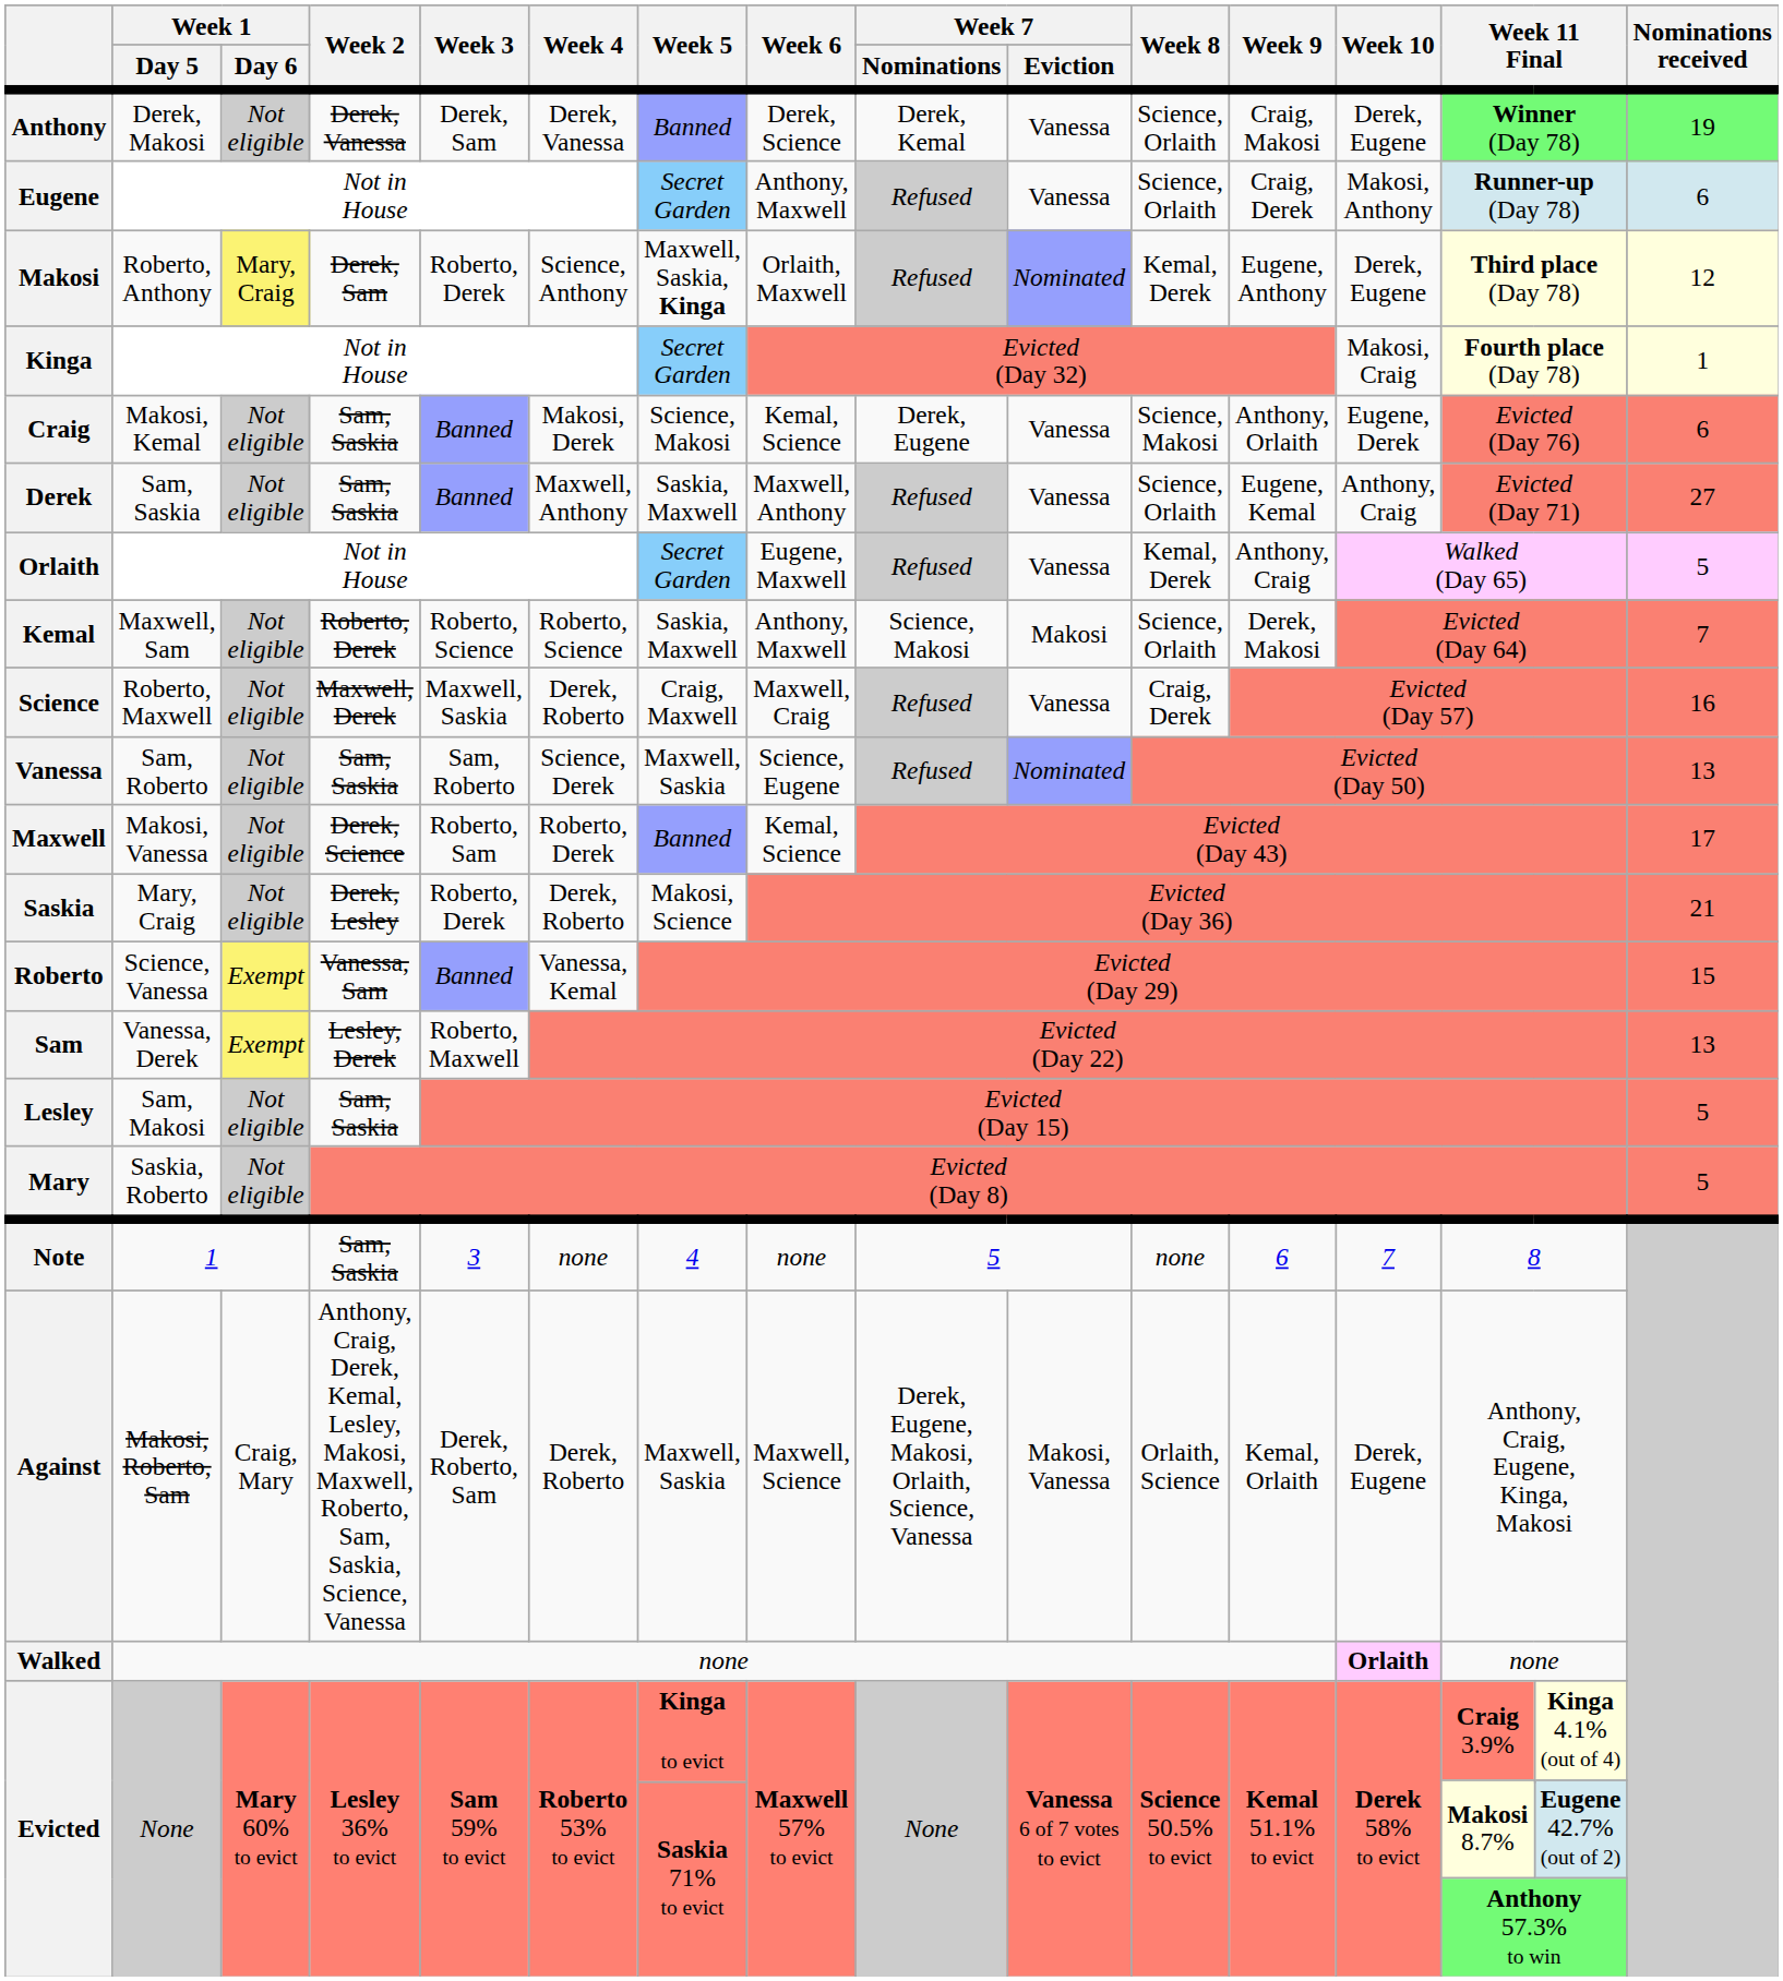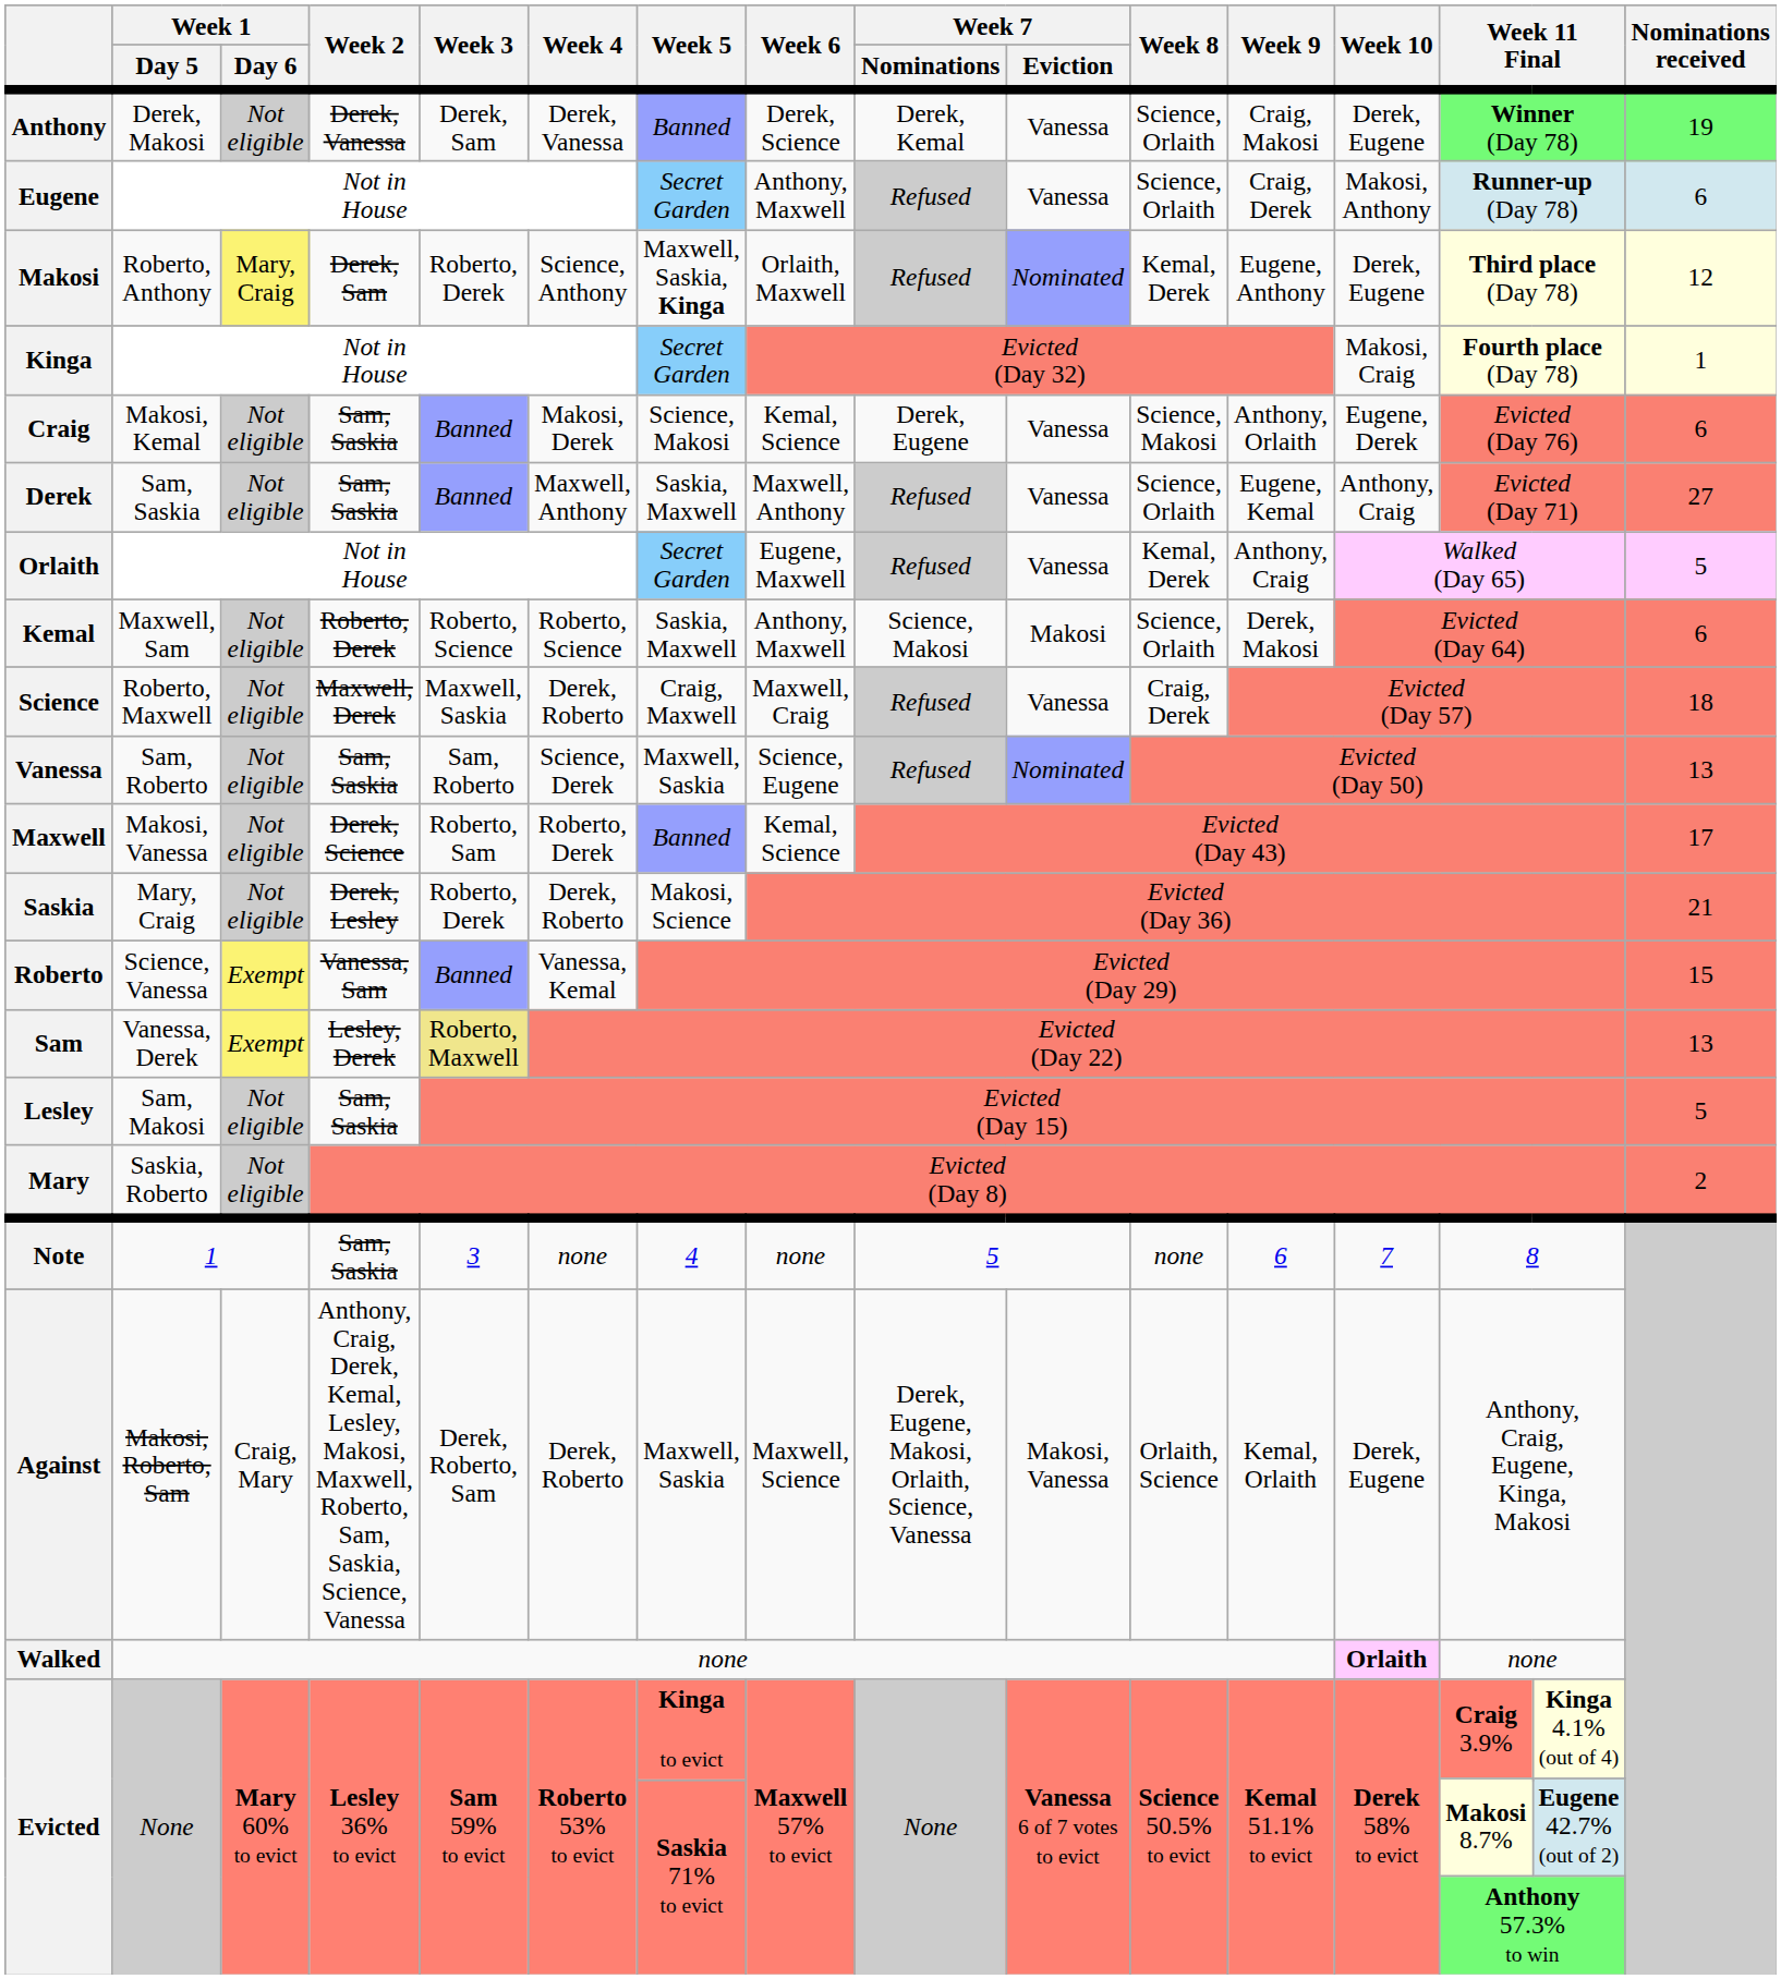 <table class="wikitable" style="text-align:center; font-size:85%; width:100%; line-height:15px;">
 <tr>
 <th scope="col" style="width:5%" rowspan="2"></th>
 <th scope="colgroup" style="width:10%" colspan="2">Week 1</th>
 <th scope="col" style="width:5%" rowspan="2">Week 2</th>
 <th scope="col" style="width:5%" rowspan="2">Week 3</th>
 <th scope="col" style="width:5%" rowspan="2">Week 4</th>
 <th scope="col" style="width:5%" rowspan="2">Week 5</th>
 <th scope="col" style="width:5%" rowspan="2">Week 6</th>
 <th scope="colgroup" style="width:10%" colspan="2">Week 7</th>
 <th scope="col" style="width:5%" rowspan="2">Week 8</th>
 <th scope="col" style="width:5%" rowspan="2">Week 9</th>
 <th scope="col" style="width:5%" rowspan="2">Week 10</th>
 <th scope="colgroup" style="width:10%" rowspan="2" colspan="2">Week 11<br>Final</th>
 <th scope="col" style="width:5%" rowspan="2">Nominations received</th>
 </tr>
 <tr>
 <th scope="col" style="width:5%">Day 5</th>
 <th scope="col" style="width:5%">Day 6</th>
 <th scope="col" style="width:5%">Nominations</th>
 <th scope="col" style="width:5%">Eviction</th>
 </tr>
 <tr style="border-top:5px solid">
 <th scope="row">Anthony</th>
 <td>Derek,<br>Makosi</td>
 <td style=background:#CCCCCC><em>Not<br>eligible</em></td>
 <td><s>Derek,<br>Vanessa</s></td>
 <td>Derek,<br>Sam</td>
 <td>Derek,<br>Vanessa</td>
 <td style="background:#959FFD"><em>Banned</em></td>
 <td>Derek,<br>Science</td>
 <td style="background:#">Derek,<br>Kemal</td>
 <td>Vanessa</td>
 <td>Science,<br>Orlaith</td>
 <td>Craig,<br>Makosi</td>
 <td>Derek,<br>Eugene</td>
 <td colspan="2" style="background:#73FB76"><strong>Winner</strong><br>(Day 78)</td>
 <td style="background:#73FB76">19</td>
 </tr>
 <tr>
 <th scope="row">Eugene</th>
 <td style="background:#ffffff" colspan="5"><em>Not in<br>House</em></td>
 <td style="background:#87CEFA"><em>Secret<br>Garden</em></td>
 <td>Anthony,<br>Maxwell</td>
 <td style="background:#CCCCCC"><em>Refused</em></td>
 <td>Vanessa</td>
 <td>Science,<br>Orlaith</td>
 <td>Craig,<br>Derek</td>
 <td>Makosi,<br>Anthony</td>
 <td colspan="2" style="background:#D1E8EF"><strong>Runner-up</strong><br>(Day 78)</td>
 <td style="background:#D1E8EF">6</td>
 </tr>
 <tr>
 <th scope="row">Makosi</th>
 <td>Roberto,<br>Anthony</td>
 <td style="background:#FBF373">Mary,<br>Craig</td>
 <td><s>Derek,<br>Sam</s></td>
 <td>Roberto,<br>Derek</td>
 <td>Science,<br>Anthony</td>
 <td>Maxwell,<br>Saskia,<br><strong>Kinga</strong></td>
 <td>Orlaith,<br>Maxwell</td>
 <td style="background:#CCCCCC"><em>Refused</em></td>
 <td style="background:#959FFD"><em>Nominated</em></td>
 <td>Kemal,<br>Derek</td>
 <td>Eugene,<br>Anthony</td>
 <td>Derek,<br>Eugene</td>
 <td colspan="2" style="background:#ffffdd"><strong>Third place</strong><br>(Day 78)</td>
 <td style="background:#ffffdd">12</td>
 </tr>
 <tr>
 <th scope="row">Kinga</th>
 <td style="background:#ffffff" colspan="5"><em>Not in<br>House</em></td>
 <td style="background:#87CEFA"><em>Secret<br>Garden</em></td>
 <td style="background:#fa8072" colspan="5"><em>Evicted</em><br>(Day 32)</td>
 <td>Makosi,<br>Craig</td>
 <td colspan="2" style="background:#ffffdd"><strong>Fourth place</strong><br>(Day 78)</td>
 <td style="background:#ffffdd">1</td>
 </tr>
 <tr>
 <th scope="row">Craig</th>
 <td>Makosi,<br>Kemal</td>
 <td style="background:#CCCCCC"><em>Not<br>eligible</em></td>
 <td><s>Sam,<br>Saskia</s></td>
 <td style="background:#959FFD"><em>Banned</em></td>
 <td>Makosi,<br>Derek</td>
 <td>Science,<br>Makosi</td>
 <td>Kemal,<br>Science</td>
 <td style="background:#">Derek,<br>Eugene</td>
 <td>Vanessa</td>
 <td>Science,<br>Makosi</td>
 <td>Anthony,<br>Orlaith</td>
 <td>Eugene,<br>Derek</td>
 <td colspan="2" style="background:#fa8072"><em>Evicted</em><br>(Day 76)</td>
 <td style="background:#fa8072">6</td>
 </tr>
 <tr>
 <th scope="row">Derek</th>
 <td>Sam,<br>Saskia</td>
 <td style="background:#CCCCCC"><em>Not<br>eligible</em></td>
 <td><s>Sam,<br>Saskia</s></td>
 <td style="background:#959FFD"><em>Banned</em></td>
 <td>Maxwell,<br>Anthony</td>
 <td>Saskia,<br>Maxwell</td>
 <td>Maxwell,<br>Anthony</td>
 <td style="background:#CCCCCC"><em>Refused</em></td>
 <td>Vanessa</td>
 <td>Science,<br>Orlaith</td>
 <td>Eugene,<br>Kemal</td>
 <td>Anthony,<br>Craig</td>
 <td colspan="2" style="background:#fa8072"><em>Evicted</em><br>(Day 71)</td>
 <td style="background:#fa8072">27</td>
 </tr>
 <tr>
 <th scope="row">Orlaith</th>
 <td style="background:#ffffff" colspan="5"><em>Not in<br>House</em></td>
 <td style="background:#87CEFA"><em>Secret<br>Garden</em></td>
 <td>Eugene,<br>Maxwell</td>
 <td style="background:#CCCCCC"><em>Refused</em></td>
 <td>Vanessa</td>
 <td>Kemal,<br>Derek</td>
 <td>Anthony,<br>Craig</td>
 <td style="background:#FFCCFF" colspan="3"><em>Walked</em><br>(Day 65)</td>
 <td style="background:#FFCCFF">5</td>
 </tr>
 <tr>
 <th scope="row">Kemal</th>
 <td>Maxwell,<br>Sam</td>
 <td style="background:#CCCCCC"><em>Not<br>eligible</em></td>
 <td><s>Roberto,<br>Derek</s></td>
 <td>Roberto,<br>Science</td>
 <td>Roberto,<br>Science</td>
 <td>Saskia,<br>Maxwell</td>
 <td>Anthony,<br>Maxwell</td>
 <td style="background:#">Science,<br>Makosi</td>
 <td>Makosi</td>
 <td>Science,<br>Orlaith</td>
 <td>Derek,<br>Makosi</td>
 <td style="background:#fa8072" colspan="3"><em>Evicted</em><br> (Day 64)</td>
-<td style="background:#fa8072">7</td>
+<td style="background:#fa8072">6</td>
 </tr>
 <tr>
 <th scope="row">Science</th>
 <td>Roberto,<br>Maxwell</td>
 <td style="background:#CCCCCC"><em>Not<br>eligible</em></td>
 <td><s>Maxwell,<br>Derek</s></td>
 <td>Maxwell,<br>Saskia</td>
 <td>Derek,<br>Roberto</td>
 <td>Craig,<br>Maxwell</td>
 <td>Maxwell,<br>Craig</td>
 <td style="background:#CCCCCC"><em>Refused</em></td>
 <td>Vanessa</td>
 <td>Craig,<br>Derek</td>
 <td style="background:#fa8072" colspan="4"><em>Evicted</em><br>(Day 57)</td>
-<td style="background:#fa8072">16</td>
+<td style="background:#fa8072">18</td>
 </tr>
 <tr>
 <th scope="row">Vanessa</th>
 <td>Sam,<br>Roberto</td>
 <td style="background:#CCCCCC"><em>Not<br>eligible</em></td>
 <td><s>Sam,<br>Saskia</s></td>
 <td>Sam,<br>Roberto</td>
 <td>Science,<br>Derek</td>
 <td>Maxwell,<br>Saskia</td>
 <td>Science,<br>Eugene</td>
 <td style="background:#CCCCCC"><em>Refused</em></td>
 <td style="background:#959FFD"><em>Nominated</em></td>
 <td style="background:#fa8072" colspan="5"><em>Evicted</em><br>(Day 50)</td>
 <td style="background:#fa8072">13</td>
 </tr>
 <tr>
 <th scope="row">Maxwell</th>
 <td>Makosi,<br>Vanessa</td>
 <td style="background:#CCCCCC"><em>Not<br>eligible</em></td>
 <td><s>Derek,<br>Science</s></td>
 <td>Roberto,<br>Sam</td>
 <td>Roberto,<br>Derek</td>
 <td style="background:#959FFD"><em>Banned</em></td>
 <td>Kemal,<br>Science</td>
 <td style="background:#fa8072" colspan="7"><em>Evicted</em><br>(Day 43)</td>
 <td style="background:#fa8072">17</td>
 </tr>
 <tr>
 <th scope="row">Saskia</th>
 <td>Mary,<br>Craig</td>
 <td style="background:#CCCCCC"><em>Not<br>eligible</em></td>
 <td><s>Derek,<br>Lesley</s></td>
 <td>Roberto,<br>Derek</td>
 <td>Derek,<br>Roberto</td>
 <td>Makosi,<br>Science</td>
 <td style="background:#fa8072" colspan="8"><em>Evicted</em><br>(Day 36)</td>
 <td style="background:#fa8072">21</td>
 </tr>
 <tr>
 <th scope="row">Roberto</th>
 <td>Science,<br>Vanessa</td>
 <td style="background:#FBF373"><em>Exempt</em></td>
 <td><s>Vanessa,<br>Sam</s></td>
 <td style="background:#959FFD"><em>Banned</em></td>
 <td>Vanessa,<br>Kemal</td>
 <td style="background:#fa8072" colspan="9"><em>Evicted</em><br>(Day 29)</td>
 <td style="background:#fa8072">15</td>
 </tr>
 <tr>
 <th scope="row">Sam</th>
 <td>Vanessa,<br>Derek</td>
 <td style="background:#FBF373"><em>Exempt</em></td>
 <td><s>Lesley,<br>Derek</s></td>
-<td>Roberto,<br>Maxwell</td>
+<td style="background: khaki;">Roberto,<br>Maxwell</td>
 <td style="background:#fa8072" colspan="10"><em>Evicted</em><br>(Day 22)</td>
 <td style="background:#fa8072">13</td>
 </tr>
 <tr>
 <th scope="row">Lesley</th>
 <td>Sam,<br>Makosi</td>
 <td style="background:#CCCCCC"><em>Not<br>eligible</em></td>
 <td><s>Sam,<br>Saskia</s></td>
 <td style="background:#fa8072" colspan="11"><em>Evicted</em><br>(Day 15)</td>
 <td style="background:#fa8072">5</td>
 </tr>
 <tr>
 <th scope="row">Mary</th>
 <td>Saskia,<br>Roberto</td>
 <td style="background:#CCCCCC"><em>Not<br>eligible</em></td>
 <td style="background:#fa8072" colspan="12"><em>Evicted</em><br>(Day 8)</td>
-<td style="background:#fa8072">5</td>
+<td style="background:#fa8072">2</td>
 </tr>
 <tr style="border-top:5px solid">
 <th scope="row">Note</th>
 <td colspan="2"><em><a href='#'>1</a></em></td>
 <td><s>Sam,<br>Saskia</s></td>
 <td><em><a href='#'>3</a></em></td>
 <td><em>none</em></td>
 <td><em><a href='#'>4</a></em></td>
 <td><em>none</em></td>
 <td colspan="2"><em><a href='#'>5</a></em></td>
 <td><em>none</em></td>
 <td><em><a href='#'>6</a></em></td>
 <td><em><a href='#'>7</a></em></td>
 <td colspan="2"><em><a href='#'>8</a></em></td>
 <td rowspan="7" style="background:#CCCCCC"></td>
 </tr>
 <tr>
 <th scope="row">Against<br></th>
 <td><s>Makosi,<br>Roberto,<br>Sam</s></td>
 <td>Craig,<br>Mary</td>
 <td>Anthony,<br>Craig,<br>Derek,<br>Kemal,<br>Lesley,<br>Makosi,<br>Maxwell,<br>Roberto,<br>Sam,<br>Saskia,<br>Science,<br>Vanessa</td>
 <td>Derek,<br>Roberto,<br>Sam</td>
 <td>Derek,<br>Roberto</td>
 <td>Maxwell,<br>Saskia</td>
 <td>Maxwell,<br>Science</td>
 <td>Derek,<br>Eugene,<br>Makosi,<br>Orlaith,<br>Science,<br>Vanessa</td>
 <td>Makosi,<br>Vanessa</td>
 <td>Orlaith,<br>Science</td>
 <td>Kemal,<br>Orlaith</td>
 <td>Derek,<br>Eugene</td>
 <td colspan="2">Anthony,<br>Craig,<br>Eugene,<br>Kinga,<br>Makosi</td>
 </tr>
 <tr>
 <th scope="row">Walked</th>
 <td colspan="11"><em>none</em></td>
 <td style="background:#FFCCFF"><strong>Orlaith</strong></td>
 <td colspan="2"><em>none</em></td>
 </tr>
 <tr>
 <th scope="rowgroup" rowspan="4">Evicted</th>
 <td rowspan="4" style="background:#cccccc"><em>None</em></td>
 <td rowspan="4" style="background:#FF8072"><strong>Mary</strong><br>60%<br><small>to evict</small></td>
 <td rowspan="4" style="background:#FF8072"><strong>Lesley</strong><br>36%<br><small>to evict</small></td>
 <td rowspan="4" style="background:#FF8072"><strong>Sam</strong><br>59%<br><small>to evict</small></td>
 <td rowspan="4" style="background:#FF8072"><strong>Roberto</strong><br>53%<br><small>to evict</small></td>
 <td rowspan="2" style="background:#FF8072"><strong>Kinga</strong><br><small><br>to evict</small></td>
 <td rowspan="4" style="background:#FF8072"><strong>Maxwell</strong><br>57%<br><small>to evict</small></td>
 <td rowspan="4" style="background:#cccccc"><em>None</em></td>
 <td rowspan="4" style="background:#FF8072"><strong>Vanessa</strong><br><small>6 of 7 votes<br>to evict</small></td>
 <td rowspan="4" style="background:#FF8072"><strong>Science</strong><br>50.5%<br><small>to evict</small></td>
 <td rowspan="4" style="background:#FF8072"><strong>Kemal</strong><br>51.1%<br><small>to evict</small></td>
 <td rowspan="4" style="background:#FF8072"><strong>Derek</strong><br>58%<br><small>to evict</small></td>
 <td style="background:#FF8072"><strong>Craig</strong><br>3.9%<br><small></small></td>
 <td style="background:#ffffdd"><strong>Kinga</strong><br>4.1%<br><small>(out of 4)</small></td>
 </tr>
 <tr>
 <td rowspan="2" style="background:#ffffdd"><strong>Makosi</strong><br>8.7%<br><small></small></td>
 <td rowspan="2" style="background:#D1E8EF"><strong>Eugene</strong><br>42.7%<br><small>(out of 2)</small></td>
 </tr>
 <tr>
 <td rowspan="2" style="background:#FF8072"><strong>Saskia</strong><br>71%<br><small>to evict</small></td>
 </tr>
 <tr>
 <td colspan="2" style="background:#73FB76"><strong>Anthony</strong><br>57.3%<br><small>to win</small></td>
 </tr>
 </table>
